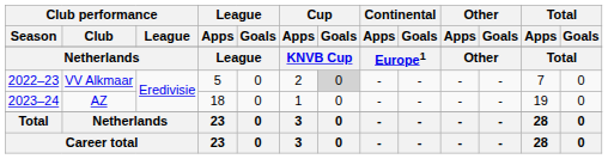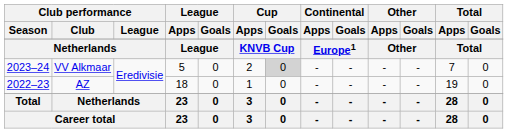 <table class="wikitable" style="text-align:center">
 <tr>
 <th colspan=3>Club performance</th>
 <th colspan=2>League</th>
 <th colspan=2>Cup</th>
 <th colspan=2>Continental</th>
 <th colspan=2>Other</th>
 <th colspan=2>Total</th>
 </tr>
 <tr>
 <th>Season</th>
 <th>Club</th>
 <th>League</th>
 <th>Apps</th>
 <th>Goals</th>
 <th>Apps</th>
 <th>Goals</th>
 <th>Apps</th>
 <th>Goals</th>
 <th>Apps</th>
 <th>Goals</th>
 <th>Apps</th>
 <th>Goals</th>
 </tr>
 <tr>
 </tr>
 <tr>
 <th colspan=3>Netherlands</th>
 <th colspan=2>League</th>
 <th colspan=2><a href='#'>KNVB Cup</a></th>
 <th colspan=2><a href='#'>Europe</a><sup>1</sup></th>
 <th colspan=2>Other</th>
 <th colspan=2>Total</th>
 </tr>
 <tr>
-<td><a href='#'>2022–23</a></td>
+<td><a href='#'>2023–24</a></td>
 <td rowspan="1"><a href='#'>VV Alkmaar</a></td>
 <td rowspan="2"><a href='#'>Eredivisie</a></td>
 <td>5</td>
 <td>0</td>
 <td>2</td>
 <td style="background: lightgrey;">0</td>
 <td>-</td>
 <td>-</td>
 <td>-</td>
 <td>-</td>
 <td>7</td>
 <td>0</td>
 </tr>
 <tr>
-<td><a href='#'>2023–24</a></td>
+<td><a href='#'>2022–23</a></td>
 <td rowspan="1"><a href='#'>AZ</a></td>
 <td>18</td>
 <td>0</td>
 <td>1</td>
 <td>0</td>
 <td>-</td>
 <td>-</td>
 <td>-</td>
 <td>-</td>
 <td>19</td>
 <td>0</td>
 </tr>
 <tr>
 </tr>
 <tr>
 <th rowspan=1>Total</th>
 <th colspan=2>Netherlands</th>
 <th>23</th>
 <th>0</th>
 <th>3</th>
 <th>0</th>
 <th>-</th>
 <th>-</th>
 <th>-</th>
 <th>-</th>
 <th>28</th>
 <th>0</th>
 </tr>
 <tr>
 <th colspan=3>Career total</th>
 <th>23</th>
 <th>0</th>
 <th>3</th>
 <th>0</th>
 <th>-</th>
 <th>-</th>
 <th>-</th>
 <th>-</th>
 <th>28</th>
 <th>0</th>
 </tr>
 </table>
